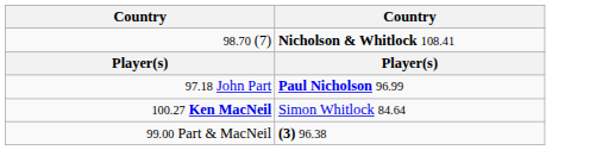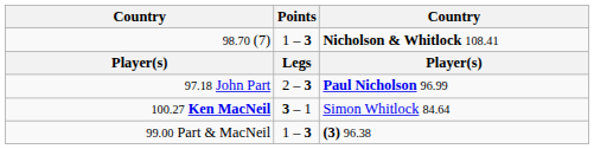 <table class=wikitable style="text-align:center">
 <tr>
 <th width=287>Country</th>
+<th width=1>Points</th>
 <th width=287>Country</th>
 </tr>
 <tr align=left>
 <td align=right><small><span>98.70</span></small>  (7)</td>
+<td align=center>1 – <strong>3</strong></td>
 <td><strong>Nicholson & Whitlock</strong> <small><span>108.41</span></small></td>
 </tr>
 <tr>
 <th width=287>Player(s)</th>
+<th width=1>Legs</th>
 <th width=287>Player(s)</th>
 </tr>
 <tr align=left>
 <td align=right><small><span>97.18</span></small> <a href='#'>John Part</a></td>
+<td align=center>2 – <strong>3</strong></td>
 <td><strong><a href='#'>Paul Nicholson</a></strong> <small><span>96.99</span></small></td>
 </tr>
 <tr align=left>
 <td align=right><small><span>100.27</span></small> <strong><a href='#'>Ken MacNeil</a></strong></td>
+<td align=center><strong>3</strong> – 1</td>
 <td><a href='#'>Simon Whitlock</a> <small><span>84.64</span></small></td>
 </tr>
 <tr align=left>
 <td align=right><small><span>99.00</span></small> Part & MacNeil</td>
+<td align=center>1 – <strong>3</strong></td>
 <td><strong> (3)</strong> <small><span>96.38</span></small></td>
 </tr>
 </table>
